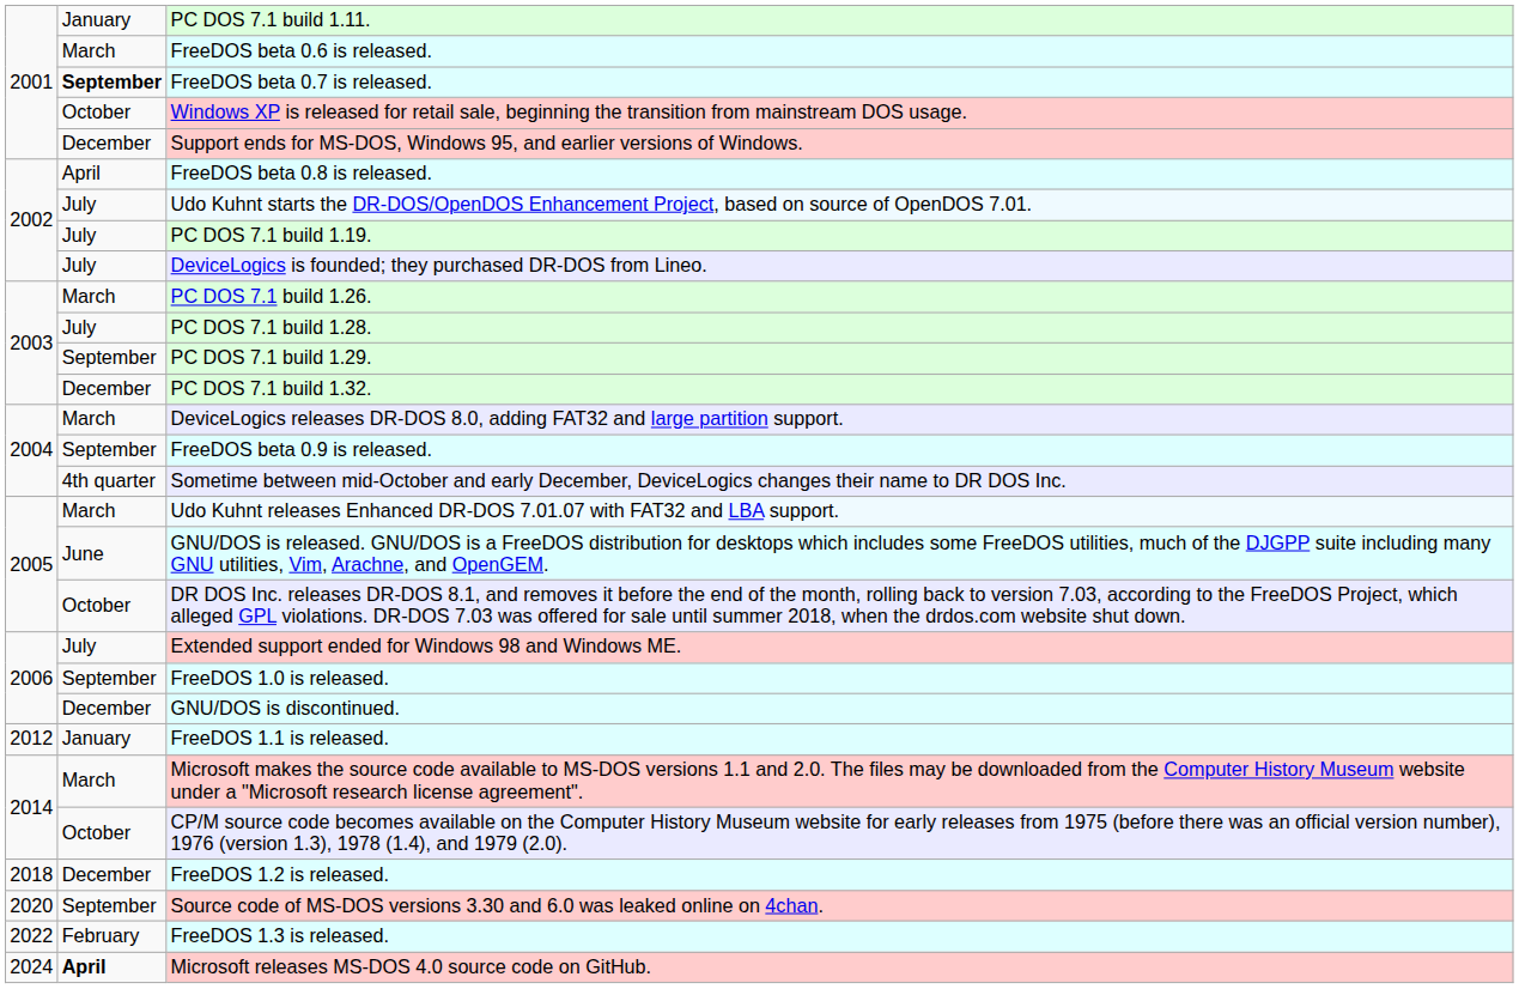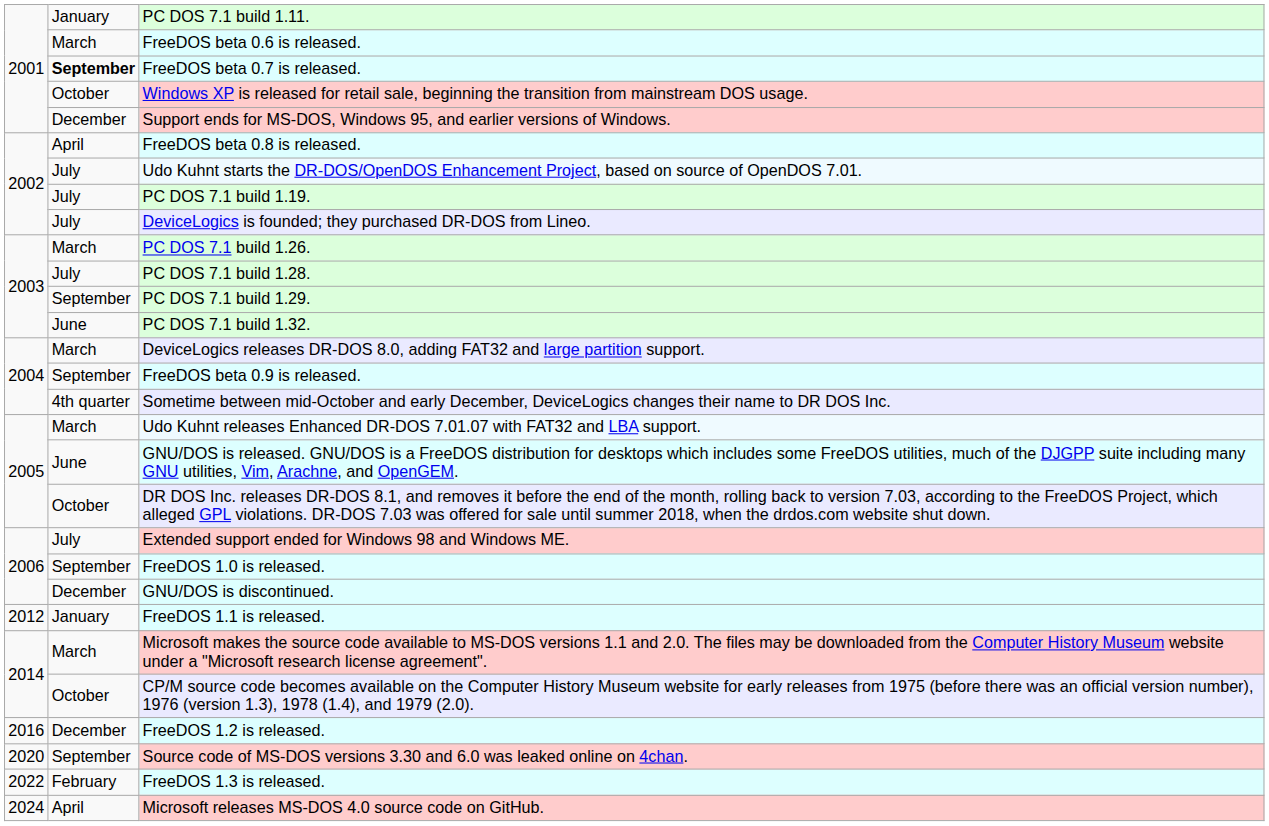 <table class="wikitable">
 <tr>
 <td rowspan=5>2001</td>
 <td>January</td>
 <td style="background: #dcffdc;">PC DOS 7.1 build 1.11.</td>
 </tr>
 <tr>
 <td>March</td>
 <td style="background: #ddffff;">FreeDOS beta 0.6 is released.</td>
 </tr>
 <tr>
 <td><strong>September</strong></td>
 <td style="background: #ddffff;">FreeDOS beta 0.7 is released.</td>
 </tr>
 <tr>
 <td>October</td>
 <td style="background: #ffcccc;"><a href='#'>Windows XP</a> is released for retail sale, beginning the transition from mainstream DOS usage.</td>
 </tr>
 <tr>
 <td>December</td>
 <td style="background: #ffcccc;">Support ends for MS-DOS, Windows 95, and earlier versions of Windows.</td>
 </tr>
 <tr>
 <td rowspan=4>2002</td>
 <td>April</td>
 <td style="background: #ddffff;">FreeDOS beta 0.8 is released.</td>
 </tr>
 <tr>
 <td>July</td>
 <td style="background: #effaff;">Udo Kuhnt starts the <a href='#'>DR-DOS/OpenDOS Enhancement Project</a>, based on source of OpenDOS 7.01.</td>
 </tr>
 <tr>
 <td>July</td>
 <td style="background: #dcffdc;">PC DOS 7.1 build 1.19.</td>
 </tr>
 <tr>
 <td>July</td>
 <td style="background: #eaeaff;"><a href='#'>DeviceLogics</a> is founded; they purchased DR-DOS from Lineo.</td>
 </tr>
 <tr>
 <td rowspan=4>2003</td>
 <td>March</td>
 <td style="background: #dcffdc;"><a href='#'>PC DOS 7.1</a> build 1.26.</td>
 </tr>
 <tr>
 <td>July</td>
 <td style="background: #dcffdc;">PC DOS 7.1 build 1.28.</td>
 </tr>
 <tr>
 <td>September</td>
 <td style="background: #dcffdc;">PC DOS 7.1 build 1.29.</td>
 </tr>
 <tr>
-<td>December</td>
+<td>June</td>
 <td style="background: #dcffdc;">PC DOS 7.1 build 1.32.</td>
 </tr>
 <tr>
 <td rowspan=3>2004</td>
 <td>March</td>
 <td style="background: #eaeaff;">DeviceLogics releases DR-DOS 8.0, adding FAT32 and <a href='#'>large partition</a> support.</td>
 </tr>
 <tr>
 <td>September</td>
 <td style="background: #ddffff;">FreeDOS beta 0.9 is released.</td>
 </tr>
 <tr>
 <td>4th quarter</td>
 <td style="background: #eaeaff;">Sometime between mid-October and early December, DeviceLogics changes their name to DR DOS Inc.</td>
 </tr>
 <tr>
 <td rowspan=3>2005</td>
 <td>March</td>
 <td style="background: #effaff;">Udo Kuhnt releases Enhanced DR-DOS 7.01.07 with FAT32 and <a href='#'>LBA</a> support.</td>
 </tr>
 <tr>
 <td>June</td>
 <td style="background: #ddffff;">GNU/DOS is released. GNU/DOS is a FreeDOS distribution for desktops which includes some FreeDOS utilities, much of the <a href='#'>DJGPP</a> suite including many <a href='#'>GNU</a> utilities, <a href='#'>Vim</a>, <a href='#'>Arachne</a>, and <a href='#'>OpenGEM</a>.</td>
 </tr>
 <tr>
 <td>October</td>
 <td style="background: #eaeaff;">DR DOS Inc. releases DR-DOS 8.1, and removes it before the end of the month, rolling back to version 7.03, according to the FreeDOS Project, which alleged <a href='#'>GPL</a> violations. DR-DOS 7.03 was offered for sale until summer 2018, when the drdos.com website shut down.</td>
 </tr>
 <tr>
 <td rowspan=3>2006</td>
 <td>July</td>
 <td style="background: #ffcccc;">Extended support ended for Windows 98 and Windows ME.</td>
 </tr>
 <tr>
 <td>September</td>
 <td style="background: #ddffff;">FreeDOS 1.0 is released.</td>
 </tr>
 <tr>
 <td>December</td>
 <td style="background: #ddffff;">GNU/DOS is discontinued.</td>
 </tr>
 <tr>
 <td>2012</td>
 <td>January</td>
 <td style="background: #ddffff;">FreeDOS 1.1 is released.</td>
 </tr>
 <tr>
 <td rowspan=2>2014</td>
 <td>March</td>
 <td style="background: #ffcccc;">Microsoft makes the source code available to MS-DOS versions 1.1 and 2.0. The files may be downloaded from the <a href='#'>Computer History Museum</a> website under a "Microsoft research license agreement".</td>
 </tr>
 <tr>
 <td>October</td>
 <td style="background: #eaeaff;">CP/M source code becomes available on the Computer History Museum website for early releases from 1975 (before there was an official version number), 1976 (version 1.3), 1978 (1.4), and 1979 (2.0).</td>
 </tr>
 <tr>
-<td>2018</td>
+<td>2016</td>
 <td>December</td>
 <td style="background: #ddffff;">FreeDOS 1.2 is released.</td>
 </tr>
 <tr>
 <td>2020</td>
 <td>September</td>
 <td style="background: #ffcccc;">Source code of MS-DOS versions 3.30 and 6.0 was leaked online on <a href='#'>4chan</a>.</td>
 </tr>
 <tr>
 <td>2022</td>
 <td>February</td>
 <td style="background: #ddffff;">FreeDOS 1.3 is released.</td>
 </tr>
 <tr>
 <td>2024</td>
-<td><strong>April</strong></td>
+<td>April</td>
 <td style="background: #ffcccc;">Microsoft releases MS-DOS 4.0 source code on GitHub.</td>
 </tr>
 </table>
